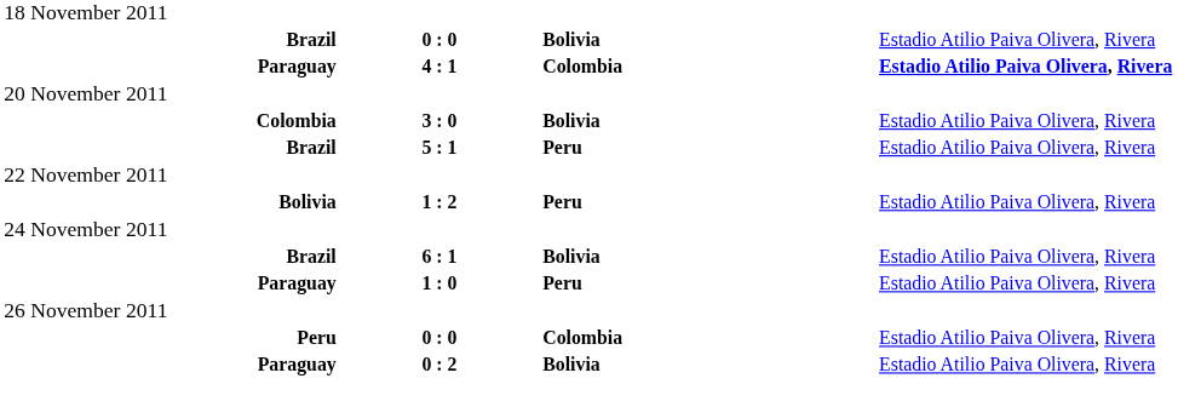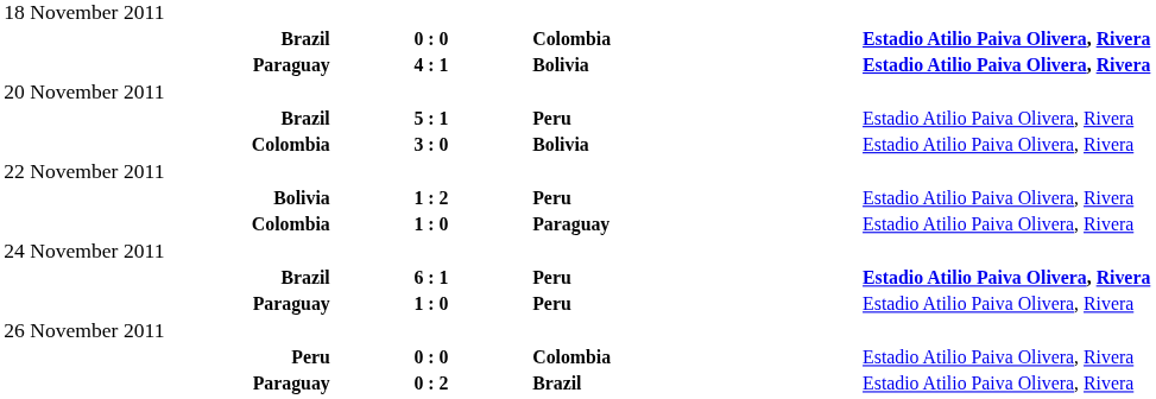 <table width=100% cellspacing=1>
 <tr>
 <th width=20%></th>
 <th width=12%></th>
 <th width=20%></th>
 <th width=33%></th>
 </tr>
 <tr>
 <td>18 November 2011</td>
 </tr>
 <tr style=font-size:90%>
 <td align=right><strong>Brazil</strong></td>
 <td align=center><strong>0 : 0</strong></td>
-<td><strong>Bolivia</strong></td>
-<td><a href='#'>Estadio Atilio Paiva Olivera</a>, <a href='#'>Rivera</a></td>
+<td><strong>Colombia</strong></td>
+<td><strong><a href='#'>Estadio Atilio Paiva Olivera</a>, <a href='#'>Rivera</a></strong></td>
 <td></td>
 </tr>
 <tr style=font-size:90%>
 <td align=right><strong>Paraguay</strong></td>
 <td align=center><strong>4 : 1</strong></td>
-<td><strong>Colombia</strong></td>
+<td><strong>Bolivia</strong></td>
 <td><strong><a href='#'>Estadio Atilio Paiva Olivera</a>, <a href='#'>Rivera</a></strong></td>
 <td></td>
 </tr>
 <tr>
 <td>20 November 2011</td>
 </tr>
 <tr style=font-size:90%>
-<td align=right><strong>Colombia</strong></td>
-<td align=center><strong>3 : 0</strong></td>
-<td><strong>Bolivia</strong></td>
+<td align=right><strong>Brazil</strong></td>
+<td align=center><strong>5 : 1</strong></td>
+<td><strong>Peru</strong></td>
 <td><a href='#'>Estadio Atilio Paiva Olivera</a>, <a href='#'>Rivera</a></td>
 <td></td>
 </tr>
 <tr style=font-size:90%>
-<td align=right><strong>Brazil</strong></td>
-<td align=center><strong>5 : 1</strong></td>
-<td><strong>Peru</strong></td>
+<td align=right><strong>Colombia</strong></td>
+<td align=center><strong>3 : 0</strong></td>
+<td><strong>Bolivia</strong></td>
 <td><a href='#'>Estadio Atilio Paiva Olivera</a>, <a href='#'>Rivera</a></td>
 <td></td>
 </tr>
 <tr>
 <td>22 November 2011</td>
 </tr>
 <tr style=font-size:90%>
 <td align=right><strong>Bolivia</strong></td>
 <td align=center><strong>1 : 2</strong></td>
 <td><strong>Peru</strong></td>
 <td><a href='#'>Estadio Atilio Paiva Olivera</a>, <a href='#'>Rivera</a></td>
 <td></td>
 </tr>
+<tr style=font-size:90%>
+<td align=right><strong>Colombia</strong></td>
+<td align=center><strong>1 : 0</strong></td>
+<td><strong>Paraguay</strong></td>
+<td><a href='#'>Estadio Atilio Paiva Olivera</a>, <a href='#'>Rivera</a></td>
+<td></td>
+</tr>
 <tr>
 <td>24 November 2011</td>
 </tr>
 <tr style=font-size:90%>
 <td align=right><strong>Brazil</strong></td>
 <td align=center><strong>6 : 1</strong></td>
-<td><strong>Bolivia</strong></td>
-<td><a href='#'>Estadio Atilio Paiva Olivera</a>, <a href='#'>Rivera</a></td>
+<td><strong>Peru</strong></td>
+<td><strong><a href='#'>Estadio Atilio Paiva Olivera</a>, <a href='#'>Rivera</a></strong></td>
 <td></td>
 </tr>
 <tr style=font-size:90%>
 <td align=right><strong>Paraguay</strong></td>
 <td align=center><strong>1 : 0</strong></td>
 <td><strong>Peru</strong></td>
 <td><a href='#'>Estadio Atilio Paiva Olivera</a>, <a href='#'>Rivera</a></td>
 <td></td>
 </tr>
 <tr>
 <td>26 November 2011</td>
 </tr>
 <tr style=font-size:90%>
 <td align=right><strong>Peru</strong></td>
 <td align=center><strong>0 : 0</strong></td>
 <td><strong>Colombia</strong></td>
 <td><a href='#'>Estadio Atilio Paiva Olivera</a>, <a href='#'>Rivera</a></td>
 <td></td>
 </tr>
 <tr style=font-size:90%>
 <td align=right><strong>Paraguay</strong></td>
 <td align=center><strong>0 : 2</strong></td>
-<td><strong>Bolivia</strong></td>
+<td><strong>Brazil</strong></td>
 <td><a href='#'>Estadio Atilio Paiva Olivera</a>, <a href='#'>Rivera</a></td>
 <td></td>
 </tr>
 </table>
